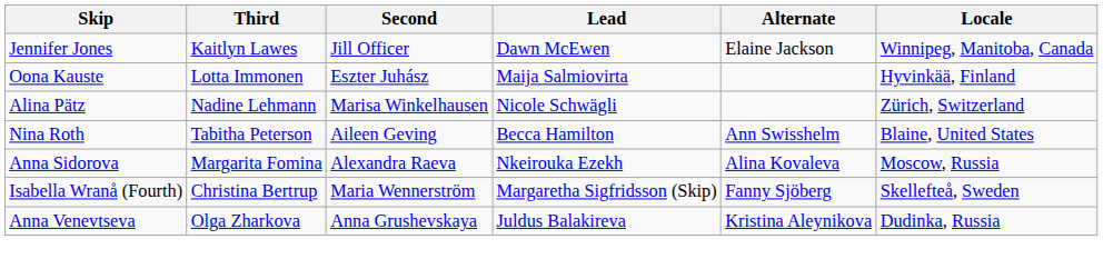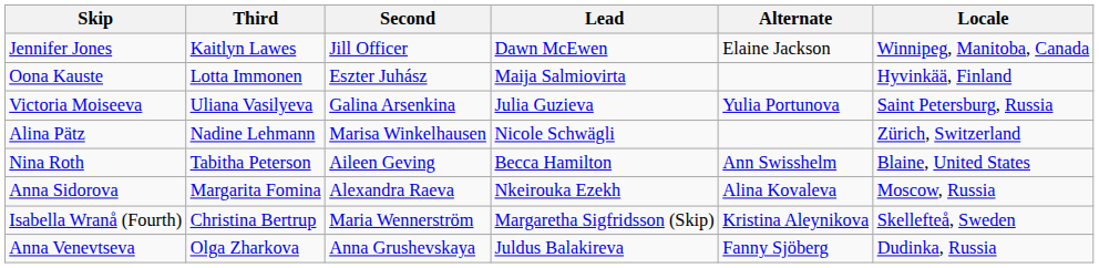 <table class=wikitable>
 <tr>
 <th scope="col">Skip</th>
 <th scope="col">Third</th>
 <th scope="col">Second</th>
 <th scope="col">Lead</th>
 <th scope="col">Alternate</th>
 <th scope="col">Locale</th>
 </tr>
 <tr>
 <td><a href='#'>Jennifer Jones</a></td>
 <td><a href='#'>Kaitlyn Lawes</a></td>
 <td><a href='#'>Jill Officer</a></td>
 <td><a href='#'>Dawn McEwen</a></td>
 <td>Elaine Jackson</td>
 <td> <a href='#'>Winnipeg</a>, <a href='#'>Manitoba</a>, <a href='#'>Canada</a></td>
 </tr>
 <tr>
 <td><a href='#'>Oona Kauste</a></td>
 <td><a href='#'>Lotta Immonen</a></td>
 <td><a href='#'>Eszter Juhász</a></td>
 <td><a href='#'>Maija Salmiovirta</a></td>
 <td></td>
 <td> <a href='#'>Hyvinkää</a>, <a href='#'>Finland</a></td>
+</tr>
+<tr>
+<td><a href='#'>Victoria Moiseeva</a></td>
+<td><a href='#'>Uliana Vasilyeva</a></td>
+<td><a href='#'>Galina Arsenkina</a></td>
+<td><a href='#'>Julia Guzieva</a></td>
+<td><a href='#'>Yulia Portunova</a></td>
+<td> <a href='#'>Saint Petersburg</a>, <a href='#'>Russia</a></td>
 </tr>
 <tr>
 <td><a href='#'>Alina Pätz</a></td>
 <td><a href='#'>Nadine Lehmann</a></td>
 <td><a href='#'>Marisa Winkelhausen</a></td>
 <td><a href='#'>Nicole Schwägli</a></td>
 <td></td>
 <td> <a href='#'>Zürich</a>, <a href='#'>Switzerland</a></td>
 </tr>
 <tr>
 <td><a href='#'>Nina Roth</a></td>
 <td><a href='#'>Tabitha Peterson</a></td>
 <td><a href='#'>Aileen Geving</a></td>
 <td><a href='#'>Becca Hamilton</a></td>
 <td><a href='#'>Ann Swisshelm</a></td>
 <td> <a href='#'>Blaine</a>, <a href='#'>United States</a></td>
 </tr>
 <tr>
 <td><a href='#'>Anna Sidorova</a></td>
 <td><a href='#'>Margarita Fomina</a></td>
 <td><a href='#'>Alexandra Raeva</a></td>
 <td><a href='#'>Nkeirouka Ezekh</a></td>
 <td><a href='#'>Alina Kovaleva</a></td>
 <td> <a href='#'>Moscow</a>, <a href='#'>Russia</a></td>
 </tr>
 <tr>
 <td><a href='#'>Isabella Wranå</a> (Fourth)</td>
 <td><a href='#'>Christina Bertrup</a></td>
 <td><a href='#'>Maria Wennerström</a></td>
 <td><a href='#'>Margaretha Sigfridsson</a> (Skip)</td>
-<td><a href='#'>Fanny Sjöberg</a></td>
+<td><a href='#'>Kristina Aleynikova</a></td>
 <td> <a href='#'>Skellefteå</a>, <a href='#'>Sweden</a></td>
 </tr>
 <tr>
 <td><a href='#'>Anna Venevtseva</a></td>
 <td><a href='#'>Olga Zharkova</a></td>
 <td><a href='#'>Anna Grushevskaya</a></td>
 <td><a href='#'>Juldus Balakireva</a></td>
-<td><a href='#'>Kristina Aleynikova</a></td>
+<td><a href='#'>Fanny Sjöberg</a></td>
 <td> <a href='#'>Dudinka</a>, <a href='#'>Russia</a></td>
 </tr>
 </table>
